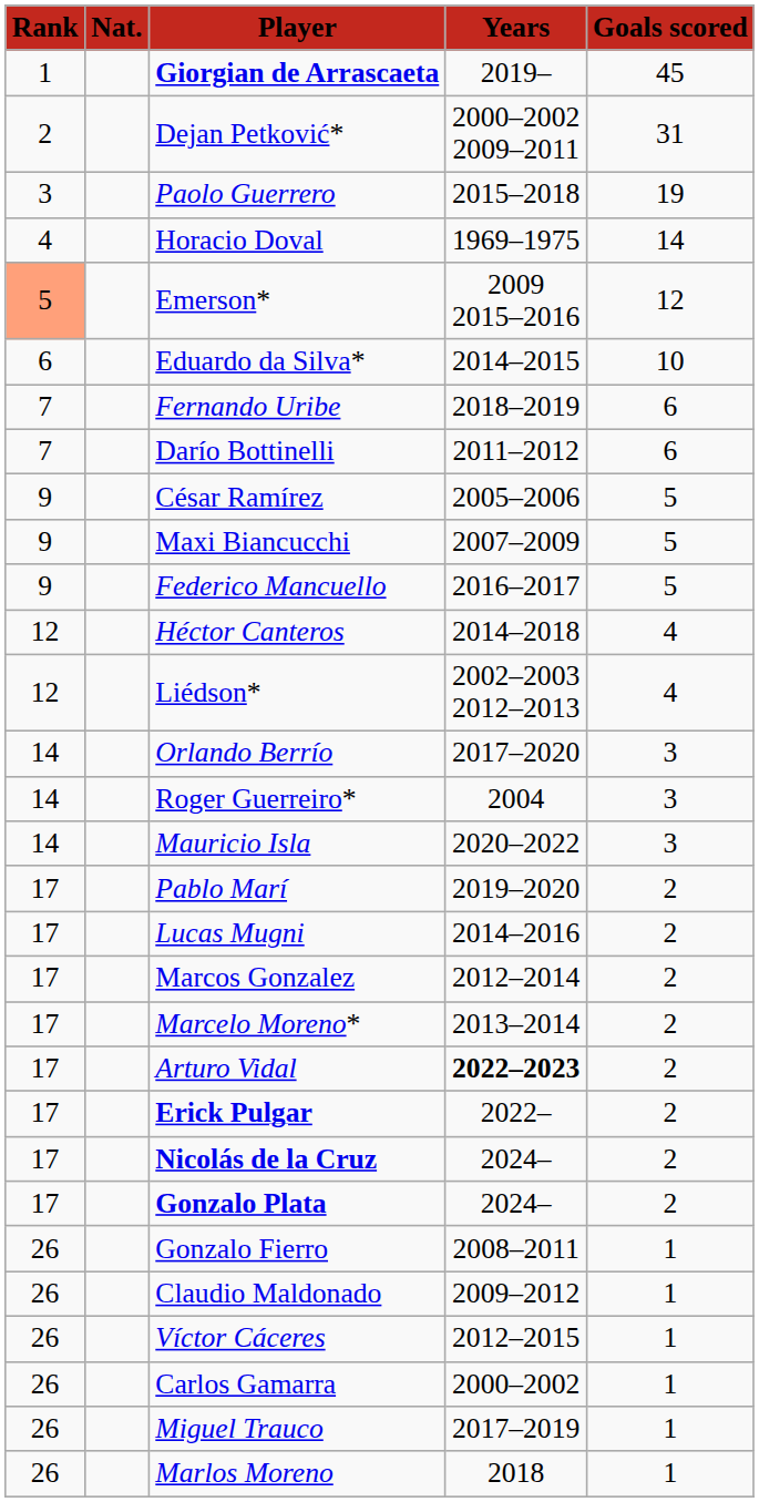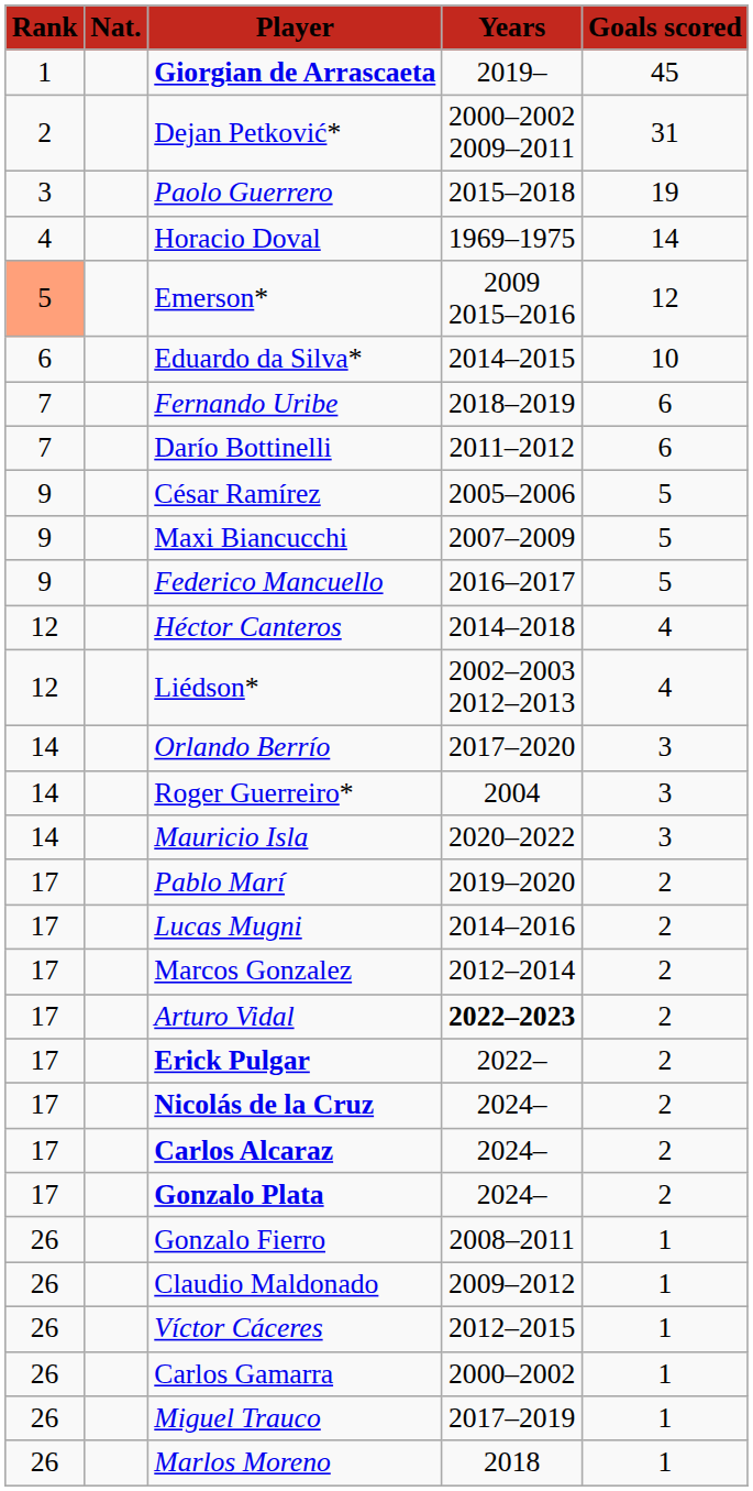 <table class="wikitable">
 <tr>
 </tr>
 <tr style="background:#C3281E; text-align:center;">
 <td><span><strong>Rank</strong></span></td>
 <td><span><strong>Nat.</strong></span></td>
 <td><span><strong>Player</strong></span></td>
 <td><span><strong>Years</strong></span></td>
 <td><span><strong>Goals scored</strong></span></td>
 </tr>
 <tr>
 <td align=center>1</td>
 <td align=left></td>
 <td align=left><strong><a href='#'>Giorgian de Arrascaeta</a></strong></td>
 <td align=center>2019–</td>
 <td align=center>45</td>
 </tr>
 <tr>
 <td align=center>2</td>
 <td align=left></td>
 <td align=left><a href='#'>Dejan Petković</a>*</td>
 <td align=center>2000–2002<br>2009–2011</td>
 <td align=center>31</td>
 </tr>
 <tr>
 <td align=center>3</td>
 <td align=left></td>
 <td align=left><em><a href='#'>Paolo Guerrero</a></em></td>
 <td align=center>2015–2018</td>
 <td align=center>19</td>
 </tr>
 <tr>
 <td align=center>4</td>
 <td align=left></td>
 <td align=left><a href='#'>Horacio Doval</a></td>
 <td align=center>1969–1975</td>
 <td align=center>14</td>
 </tr>
 <tr>
 <td align=center style="background: lightsalmon;">5</td>
 <td align=left></td>
 <td align=left><a href='#'>Emerson</a>*</td>
 <td align=center>2009<br>2015–2016</td>
 <td align=center>12</td>
 </tr>
 <tr>
 <td align=center>6</td>
 <td align=left></td>
 <td align=left><a href='#'>Eduardo da Silva</a>*</td>
 <td align=center>2014–2015</td>
 <td align=center>10</td>
 </tr>
 <tr>
 <td align=center>7</td>
 <td align=left></td>
 <td align=left><em><a href='#'>Fernando Uribe</a></em></td>
 <td align=center>2018–2019</td>
 <td align=center>6</td>
 </tr>
 <tr>
 <td align=center>7</td>
 <td align=left></td>
 <td align=left><a href='#'>Darío Bottinelli</a></td>
 <td align=center>2011–2012</td>
 <td align=center>6</td>
 </tr>
 <tr>
 <td align=center>9</td>
 <td align=left></td>
 <td align=left><a href='#'>César Ramírez</a></td>
 <td align=center>2005–2006</td>
 <td align=center>5</td>
 </tr>
 <tr>
 <td align=center>9</td>
 <td align=left></td>
 <td align=left><a href='#'>Maxi Biancucchi</a></td>
 <td align=center>2007–2009</td>
 <td align=center>5</td>
 </tr>
 <tr>
 <td align=center>9</td>
 <td align=left></td>
 <td align=left><em><a href='#'>Federico Mancuello</a></em></td>
 <td align=center>2016–2017</td>
 <td align=center>5</td>
 </tr>
 <tr>
 <td align=center>12</td>
 <td align=left></td>
 <td align=left><em><a href='#'>Héctor Canteros</a></em></td>
 <td align=center>2014–2018</td>
 <td align=center>4</td>
 </tr>
 <tr>
 <td align=center>12</td>
 <td align=left></td>
 <td align=left><a href='#'>Liédson</a>*</td>
 <td align=center>2002–2003<br>2012–2013</td>
 <td align=center>4</td>
 </tr>
 <tr>
 <td align=center>14</td>
 <td align=left></td>
 <td align=left><em><a href='#'>Orlando Berrío</a></em></td>
 <td align=center>2017–2020</td>
 <td align=center>3</td>
 </tr>
 <tr>
 <td align=center>14</td>
 <td align=left></td>
 <td align=left><a href='#'>Roger Guerreiro</a>*</td>
 <td align=center>2004</td>
 <td align=center>3</td>
 </tr>
 <tr>
 <td align=center>14</td>
 <td align=left></td>
 <td align=left><em><a href='#'>Mauricio Isla</a></em></td>
 <td align=center>2020–2022</td>
 <td align=center>3</td>
 </tr>
 <tr>
 <td align=center>17</td>
 <td align=left></td>
 <td align=left><em><a href='#'>Pablo Marí</a></em></td>
 <td align=center>2019–2020</td>
 <td align=center>2</td>
 </tr>
 <tr>
 <td align=center>17</td>
 <td align=left></td>
 <td align=left><em><a href='#'>Lucas Mugni</a></em></td>
 <td align=center>2014–2016</td>
 <td align=center>2</td>
 </tr>
 <tr>
 <td align=center>17</td>
 <td align=left></td>
 <td align=left><a href='#'>Marcos Gonzalez</a></td>
 <td align=center>2012–2014</td>
 <td align=center>2</td>
 </tr>
 <tr>
 <td align=center>17</td>
 <td align=left></td>
-<td align=left><em><a href='#'>Marcelo Moreno</a></em>*</td>
-<td align=center>2013–2014</td>
-<td align=center>2</td>
-</tr>
-<tr>
-<td align=center>17</td>
-<td align=left></td>
 <td align=left><em><a href='#'>Arturo Vidal</a></em></td>
 <td align=center><strong>2022–2023</strong></td>
 <td align=center>2</td>
 </tr>
 <tr>
 <td align=center>17</td>
 <td align=left></td>
 <td align=left><strong><a href='#'>Erick Pulgar</a></strong></td>
 <td align=center>2022–</td>
 <td align=center>2</td>
 </tr>
 <tr>
 <td align=center>17</td>
 <td align=left></td>
 <td align=left><strong><a href='#'>Nicolás de la Cruz</a></strong></td>
+<td align=center>2024–</td>
+<td align=center>2</td>
+</tr>
+<tr>
+<td align=center>17</td>
+<td align=left></td>
+<td align=left><strong><a href='#'>Carlos Alcaraz</a></strong></td>
 <td align=center>2024–</td>
 <td align=center>2</td>
 </tr>
 <tr>
 <td align=center>17</td>
 <td align=left></td>
 <td align=left><strong><a href='#'>Gonzalo Plata</a></strong></td>
 <td align=center>2024–</td>
 <td align=center>2</td>
 </tr>
 <tr>
 <td align=center>26</td>
 <td align=left></td>
 <td align=left><a href='#'>Gonzalo Fierro</a></td>
 <td align=center>2008–2011</td>
 <td align=center>1</td>
 </tr>
 <tr>
 <td align=center>26</td>
 <td align=left></td>
 <td align=left><a href='#'>Claudio Maldonado</a></td>
 <td align=center>2009–2012</td>
 <td align=center>1</td>
 </tr>
 <tr>
 <td align=center>26</td>
 <td align=left></td>
 <td align=left><em><a href='#'>Víctor Cáceres</a></em></td>
 <td align=center>2012–2015</td>
 <td align=center>1</td>
 </tr>
 <tr>
 <td align=center>26</td>
 <td align=left></td>
 <td align=left><a href='#'>Carlos Gamarra</a></td>
 <td align=center>2000–2002</td>
 <td align=center>1</td>
 </tr>
 <tr>
 <td align=center>26</td>
 <td align=left></td>
 <td align=left><em><a href='#'>Miguel Trauco</a></em></td>
 <td align=center>2017–2019</td>
 <td align=center>1</td>
 </tr>
 <tr>
 <td align=center>26</td>
 <td align=left></td>
 <td align=left><em><a href='#'>Marlos Moreno</a></em></td>
 <td align=center>2018</td>
 <td align=center>1</td>
 </tr>
 <tr>
 </tr>
 </table>
